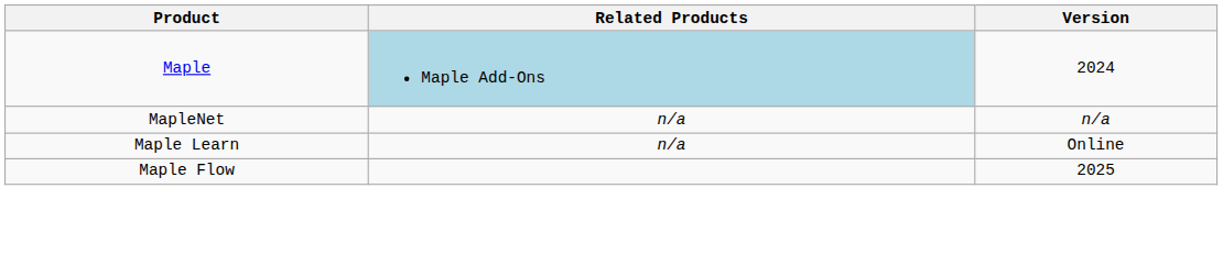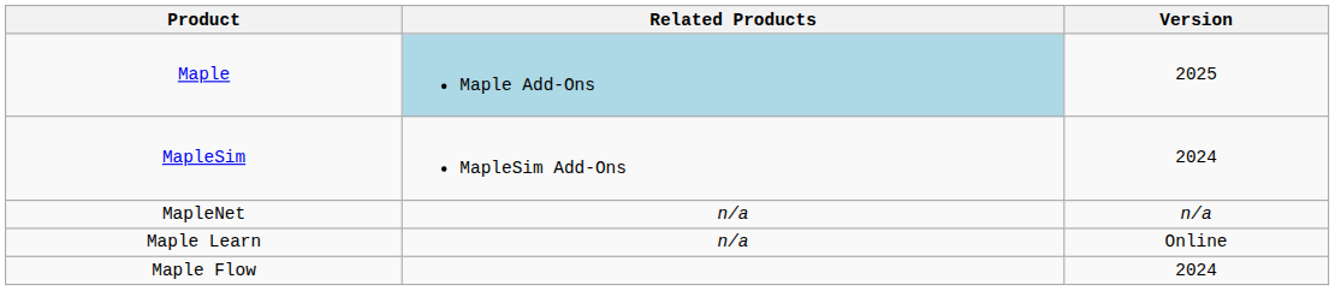 <table class="wikitable" width="50%" style="text-align:center;">
 <tr>
 <th width="15%">Product</th>
 <th width="25%">Related Products</th>
 <th width="10%">Version</th>
 </tr>
 <tr>
 <td><a href='#'>Maple</a></td>
 <td style="background: lightblue; text-align: left"><br><ul><li>Maple Add-Ons</li></ul></td>
+<td>2025</td>
+</tr>
+<tr>
+<td><a href='#'>MapleSim</a></td>
+<td style="text-align: left"><br><ul><li>MapleSim Add-Ons</li></ul></td>
 <td>2024</td>
 </tr>
 <tr>
 <td>MapleNet</td>
 <td><em>n/a</em></td>
 <td><em>n/a</em></td>
 </tr>
 <tr>
 <td>Maple Learn</td>
 <td><em>n/a</em></td>
 <td>Online</td>
 </tr>
 <tr>
 <td>Maple Flow</td>
 <td></td>
-<td>2025</td>
+<td>2024</td>
 </tr>
 </table>
